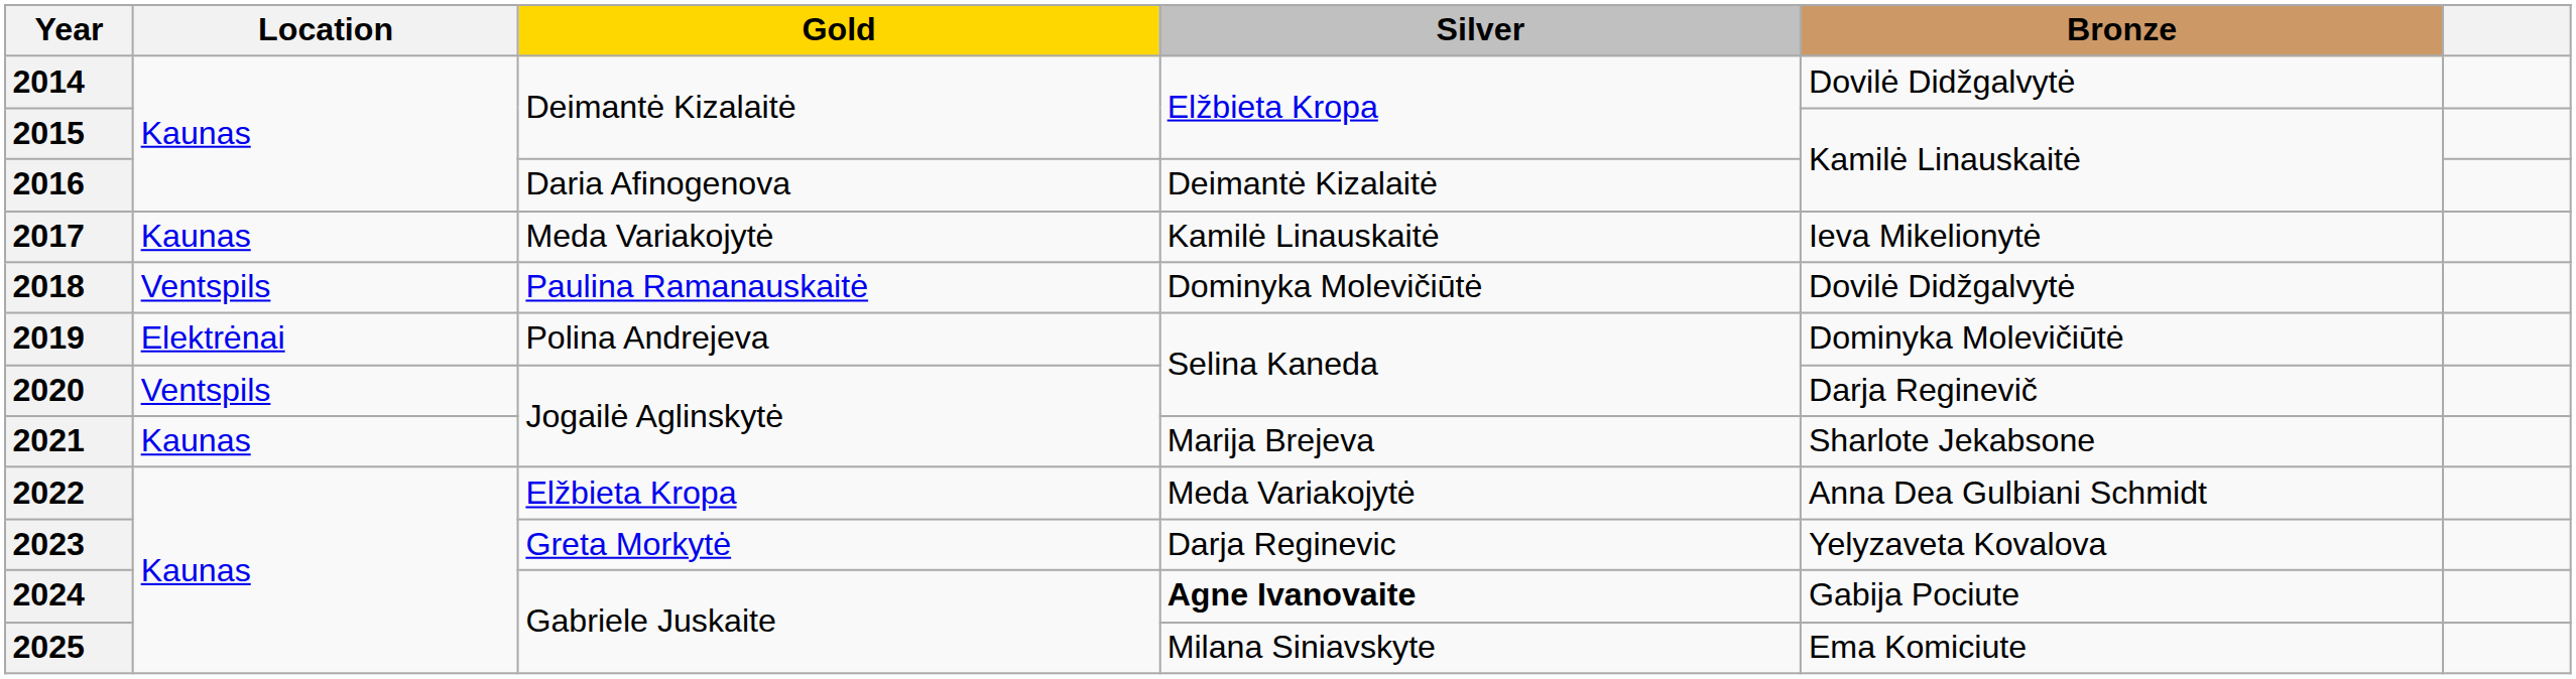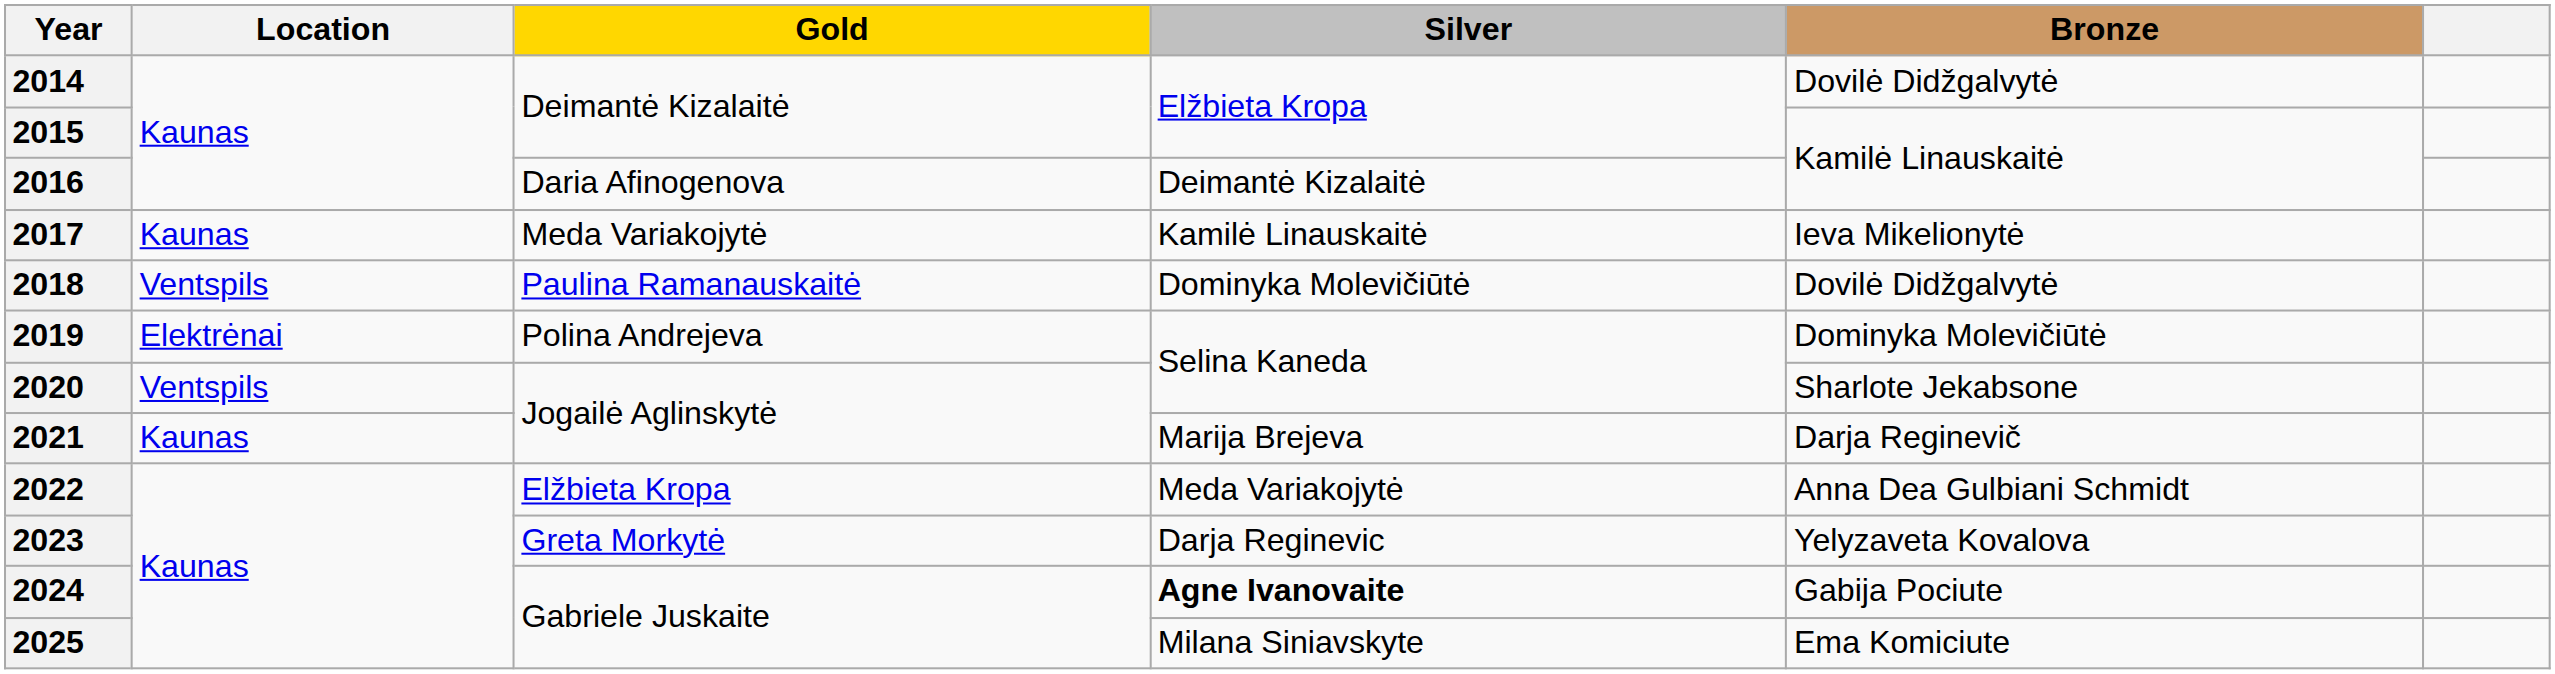 <table class="wikitable unsortable" style="text-align:left; width:80%">
 <tr>
 <th scope="col" style="text-align:center; width:5%">Year</th>
 <th scope="col" style="text-align:center; width:15%">Location</th>
 <td scope="col" style="text-align:center; width:25%; background:gold"><strong>Gold</strong></td>
 <td scope="col" style="text-align:center; width:25%; background:silver"><strong>Silver</strong></td>
 <td scope="col" style="text-align:center; width:25%; background:#c96"><strong>Bronze</strong></td>
 <th scope="col" style="text-align:center; width:5%"></th>
 </tr>
 <tr>
 <th scope="row" style="text-align:left">2014</th>
 <td rowspan="3"><a href='#'>Kaunas</a></td>
 <td rowspan="2">Deimantė Kizalaitė</td>
 <td rowspan="2"><a href='#'>Elžbieta Kropa</a></td>
 <td>Dovilė Didžgalvytė</td>
 <td></td>
 </tr>
 <tr>
 <th scope="row" style="text-align:left">2015</th>
 <td rowspan="2">Kamilė Linauskaitė</td>
 <td></td>
 </tr>
 <tr>
 <th scope="row" style="text-align:left">2016</th>
 <td>Daria Afinogenova</td>
 <td>Deimantė Kizalaitė</td>
 <td></td>
 </tr>
 <tr>
 <th scope="row" style="text-align:left">2017</th>
 <td><a href='#'>Kaunas</a></td>
 <td>Meda Variakojytė</td>
 <td>Kamilė Linauskaitė</td>
 <td>Ieva Mikelionytė</td>
 <td></td>
 </tr>
 <tr>
 <th scope="row" style="text-align:left">2018</th>
 <td> <a href='#'>Ventspils</a></td>
 <td><a href='#'>Paulina Ramanauskaitė</a></td>
 <td>Dominyka Molevičiūtė</td>
 <td>Dovilė Didžgalvytė</td>
 <td></td>
 </tr>
 <tr>
 <th scope="row" style="text-align:left">2019</th>
 <td><a href='#'>Elektrėnai</a></td>
 <td>Polina Andrejeva</td>
 <td rowspan="2">Selina Kaneda</td>
 <td>Dominyka Molevičiūtė</td>
 <td></td>
 </tr>
 <tr>
 <th scope="row" style="text-align:left">2020</th>
 <td> <a href='#'>Ventspils</a></td>
 <td rowspan="2">Jogailė Aglinskytė</td>
-<td>Darja Reginevič</td>
+<td>Sharlote Jekabsone</td>
 <td></td>
 </tr>
 <tr>
 <th scope="row" style="text-align:left">2021</th>
 <td><a href='#'>Kaunas</a></td>
 <td>Marija Brejeva</td>
-<td>Sharlote Jekabsone</td>
+<td>Darja Reginevič</td>
 <td></td>
 </tr>
 <tr>
 <th scope="row" style="text-align:left">2022</th>
 <td rowspan="4"><a href='#'>Kaunas</a></td>
 <td><a href='#'>Elžbieta Kropa</a></td>
 <td>Meda Variakojytė</td>
 <td>Anna Dea Gulbiani Schmidt</td>
 <td></td>
 </tr>
 <tr>
 <th scope="row" style="text-align:left">2023</th>
 <td><a href='#'>Greta Morkytė</a></td>
 <td>Darja Reginevic</td>
 <td>Yelyzaveta Kovalova</td>
 <td></td>
 </tr>
 <tr>
 <th scope="row" style="text-align:left">2024</th>
 <td rowspan="2">Gabriele Juskaite</td>
 <td><strong>Agne Ivanovaite</strong></td>
 <td>Gabija Pociute</td>
 <td></td>
 </tr>
 <tr>
 <th scope="row" style="text-align:left">2025</th>
 <td>Milana Siniavskyte</td>
 <td>Ema Komiciute</td>
 <td></td>
 </tr>
 </table>
